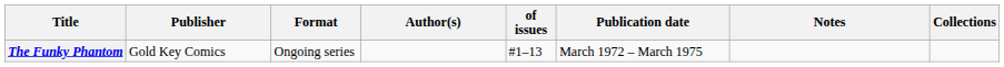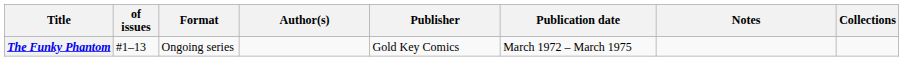 <table class="wikitable">
 <tr>
 <th>Title</th>
-<th style="width:125pt">Publisher</th>
+<th style="width:40pt"> of issues</th>
 <th style="width:75pt">Format</th>
 <th style="width:125pt">Author(s)</th>
-<th style="width:40pt"> of issues</th>
+<th style="width:125pt">Publisher</th>
 <th style="width:150pt">Publication date</th>
 <th style="width:175pt">Notes</th>
 <th>Collections</th>
 </tr>
 <tr>
 <th><em><a href='#'>The Funky Phantom</a></em></th>
-<td>Gold Key Comics</td>
+<td>#1–13</td>
 <td>Ongoing series</td>
 <td></td>
-<td>#1–13</td>
+<td>Gold Key Comics</td>
 <td>March 1972 – March 1975</td>
 <td></td>
 <td></td>
 </tr>
 </table>
